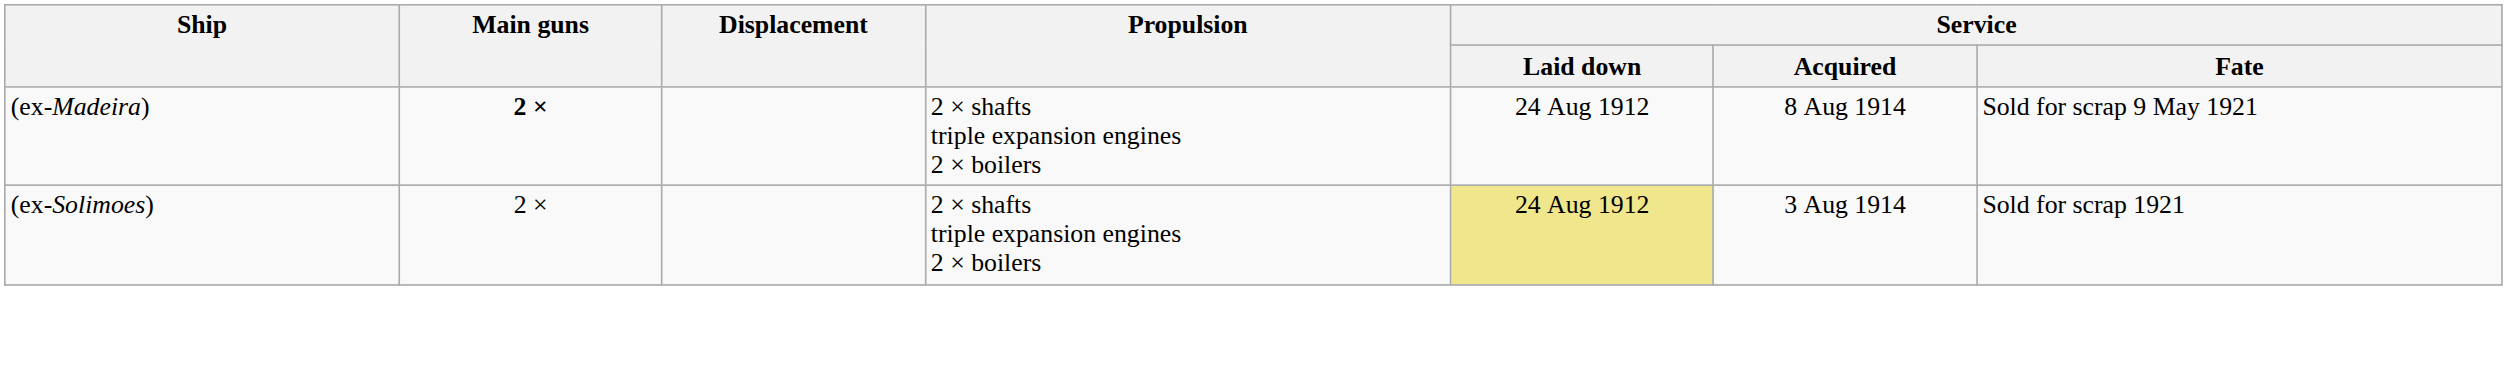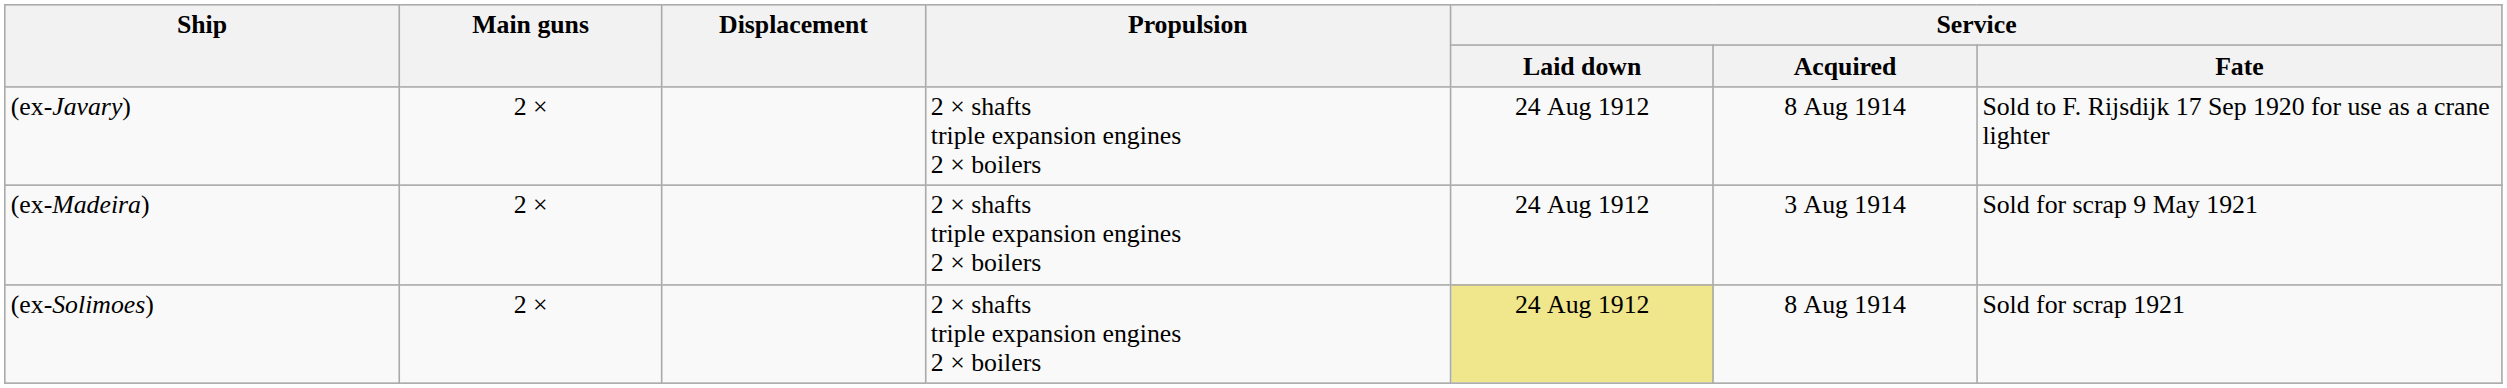 <table class="wikitable" style="width:98%;">
 <tr valign="top"|- valign="top">
 <th style="width:15%; text-align:center;" rowspan="2">Ship</th>
 <th style="width:10%; text-align:center;" rowspan="2">Main guns</th>
 <th style="width:10%; text-align:center;" rowspan="2">Displacement</th>
 <th style="width:20%; text-align:center;" rowspan="2">Propulsion</th>
 <th style="width:40%; text-align:center;" colspan="3">Service</th>
 </tr>
 <tr valign="top">
 <th style="width:10%; text-align:center;">Laid down</th>
 <th style="width:10%; text-align:center;">Acquired</th>
 <th style="width:20%; text-align:center;">Fate</th>
 </tr>
 <tr valign="top">
-<td align= left> (ex-<em>Madeira</em>)</td>
-<td style="text-align:center;"><strong>2 × </strong></td>
+<td align= left> (ex-<em>Javary</em>)</td>
+<td style="text-align:center;">2 × </td>
 <td style="text-align:center;"></td>
 <td align= left>2 × shafts<br>triple expansion engines<br>2 × boilers</td>
 <td style="text-align:center;">24 Aug 1912</td>
 <td style="text-align:center;">8 Aug 1914</td>
+<td align= left>Sold to F. Rijsdijk 17 Sep 1920 for use as a crane lighter</td>
+</tr>
+<tr valign="top">
+<td align= left> (ex-<em>Madeira</em>)</td>
+<td style="text-align:center;">2 × </td>
+<td style="text-align:center;"></td>
+<td align= left>2 × shafts<br>triple expansion engines<br>2 × boilers</td>
+<td style="text-align:center;">24 Aug 1912</td>
+<td style="text-align:center;">3 Aug 1914</td>
 <td align= left>Sold for scrap 9 May 1921</td>
 </tr>
 <tr valign="top">
 <td align= left> (ex-<em>Solimoes</em>)</td>
 <td style="text-align:center;">2 × </td>
 <td style="text-align:center;"></td>
 <td align= left>2 × shafts<br>triple expansion engines<br>2 × boilers</td>
 <td style="background: khaki; text-align:center;">24 Aug 1912</td>
-<td style="text-align:center;">3 Aug 1914</td>
+<td style="text-align:center;">8 Aug 1914</td>
 <td align= left>Sold for scrap 1921</td>
 </tr>
 </table>
